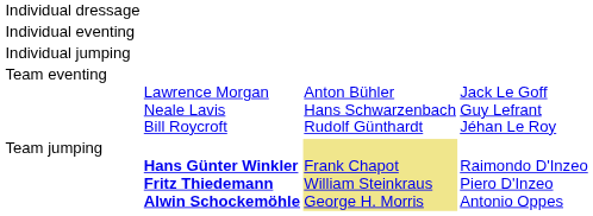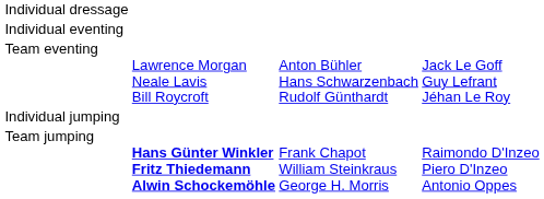 <table>
 <tr>
 <td>Individual dressage<br></td>
 <td></td>
 <td></td>
 <td></td>
 </tr>
 <tr>
 <td>Individual eventing<br></td>
 <td></td>
 <td></td>
 <td></td>
 </tr>
+<tr valign="top">
+<td>Team eventing<br></td>
+<td><br><a href='#'>Lawrence Morgan</a><br><a href='#'>Neale Lavis</a><br><a href='#'>Bill Roycroft</a></td>
+<td><br><a href='#'>Anton Bühler</a><br><a href='#'>Hans Schwarzenbach</a><br><a href='#'>Rudolf Günthardt</a></td>
+<td><br><a href='#'>Jack Le Goff</a><br><a href='#'>Guy Lefrant</a><br><a href='#'>Jéhan Le Roy</a></td>
+</tr>
 <tr>
 <td>Individual jumping<br></td>
 <td></td>
 <td></td>
 <td></td>
 </tr>
 <tr valign="top">
-<td>Team eventing<br></td>
-<td><br><a href='#'>Lawrence Morgan</a><br><a href='#'>Neale Lavis</a><br><a href='#'>Bill Roycroft</a></td>
-<td><br><a href='#'>Anton Bühler</a><br><a href='#'>Hans Schwarzenbach</a><br><a href='#'>Rudolf Günthardt</a></td>
-<td><br><a href='#'>Jack Le Goff</a><br><a href='#'>Guy Lefrant</a><br><a href='#'>Jéhan Le Roy</a></td>
-</tr>
-<tr valign="top">
 <td>Team jumping<br></td>
 <td><strong><br><a href='#'>Hans Günter Winkler</a><br><a href='#'>Fritz Thiedemann</a><br><a href='#'>Alwin Schockemöhle</a></strong></td>
-<td style="background: khaki;"><br><a href='#'>Frank Chapot</a><br><a href='#'>William Steinkraus</a><br><a href='#'>George H. Morris</a></td>
+<td><br><a href='#'>Frank Chapot</a><br><a href='#'>William Steinkraus</a><br><a href='#'>George H. Morris</a></td>
 <td><br><a href='#'>Raimondo D'Inzeo</a><br><a href='#'>Piero D'Inzeo</a><br><a href='#'>Antonio Oppes</a></td>
 </tr>
 </table>
